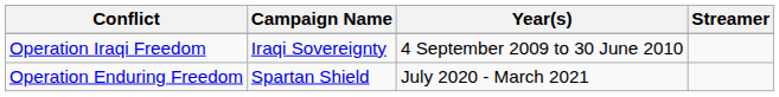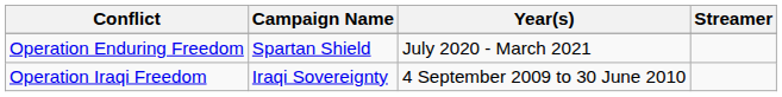 <table class="wikitable mw-collapsible">
 <tr style="background:#efefef;">
 <th>Conflict</th>
 <th>Campaign Name</th>
 <th>Year(s)</th>
 <th>Streamer</th>
 </tr>
 <tr>
 </tr>
 <tr>
+<td><a href='#'>Operation Enduring Freedom</a></td>
+<td><a href='#'>Spartan Shield</a></td>
+<td>July 2020 - March 2021</td>
+<td></td>
+</tr>
+<tr>
 <td><a href='#'>Operation Iraqi Freedom</a></td>
 <td><a href='#'>Iraqi Sovereignty</a></td>
 <td>4 September 2009 to 30 June 2010</td>
 <td></td>
 </tr>
-<tr>
-<td><a href='#'>Operation Enduring Freedom</a></td>
-<td><a href='#'>Spartan Shield</a></td>
-<td>July 2020 - March 2021</td>
-<td></td>
-</tr>
 </table>
